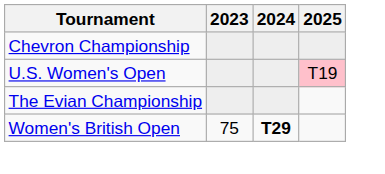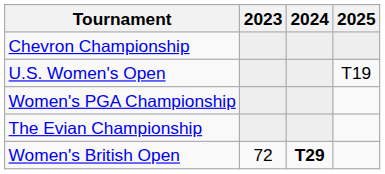 <table class="wikitable" style="font-size:95%;text-align:center;">
 <tr>
 <th>Tournament</th>
 <th>2023</th>
 <th>2024</th>
 <th>2025</th>
 </tr>
 <tr>
 <td align=left><a href='#'>Chevron Championship</a></td>
 <td style="background:#eeeeee;"></td>
 <td style="background:#eeeeee;"></td>
 <td style="background:#eeeeee;"></td>
 </tr>
 <tr>
 <td align=left><a href='#'>U.S. Women's Open</a></td>
 <td style="background:#eeeeee;"></td>
 <td style="background:#eeeeee;"></td>
-<td style="background: pink;">T19</td>
+<td>T19</td>
+</tr>
+<tr>
+<td align=left><a href='#'>Women's PGA Championship</a></td>
+<td style="background:#eeeeee;"></td>
+<td style="background:#eeeeee;"></td>
+<td></td>
 </tr>
 <tr>
 <td align=left><a href='#'>The Evian Championship</a></td>
 <td style="background:#eeeeee;"></td>
 <td style="background:#eeeeee;"></td>
 <td></td>
 </tr>
 <tr>
 <td align=left><a href='#'>Women's British Open</a></td>
-<td>75</td>
+<td>72</td>
 <td><strong>T29</strong></td>
 <td></td>
 </tr>
 </table>
